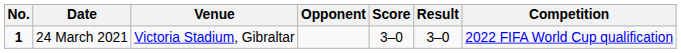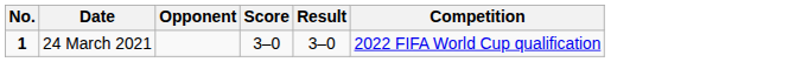 <table class="wikitable sortable">
 <tr>
 <th scope="col">No.</th>
 <th scope="col">Date</th>
-<th scope="col">Venue</th>
 <th scope="col">Opponent</th>
 <th scope="col">Score</th>
 <th scope="col">Result</th>
 <th scope="col">Competition</th>
 </tr>
 <tr>
 <td align="center"><strong>1</strong></td>
 <td>24 March 2021</td>
-<td><a href='#'>Victoria Stadium</a>, Gibraltar</td>
 <td></td>
 <td align="center">3–0</td>
 <td align="center">3–0</td>
 <td><a href='#'>2022 FIFA World Cup qualification</a></td>
 </tr>
 </table>
